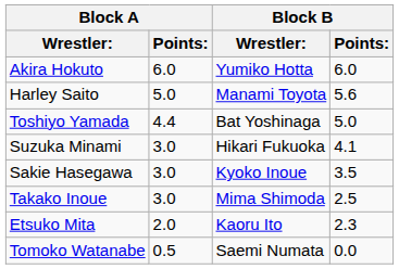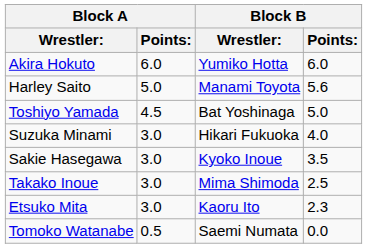 <table class="wikitable" style="margin: 1em auto 1em auto">
 <tr>
 <th colspan=2>Block A</th>
 <th colspan=2>Block B</th>
 </tr>
 <tr>
 <th>Wrestler:</th>
 <th>Points:</th>
 <th>Wrestler:</th>
 <th>Points:</th>
 </tr>
 <tr>
 <td><a href='#'>Akira Hokuto</a></td>
 <td>6.0</td>
 <td><a href='#'>Yumiko Hotta</a></td>
 <td>6.0</td>
 </tr>
 <tr>
 <td>Harley Saito</td>
 <td>5.0</td>
 <td><a href='#'>Manami Toyota</a></td>
 <td>5.6</td>
 </tr>
 <tr>
 <td><a href='#'>Toshiyo Yamada</a></td>
-<td>4.4</td>
+<td>4.5</td>
 <td>Bat Yoshinaga</td>
 <td>5.0</td>
 </tr>
 <tr>
 <td>Suzuka Minami</td>
 <td>3.0</td>
 <td>Hikari Fukuoka</td>
-<td>4.1</td>
+<td>4.0</td>
 </tr>
 <tr>
 <td>Sakie Hasegawa</td>
 <td>3.0</td>
 <td><a href='#'>Kyoko Inoue</a></td>
 <td>3.5</td>
 </tr>
 <tr>
 <td><a href='#'>Takako Inoue</a></td>
 <td>3.0</td>
 <td><a href='#'>Mima Shimoda</a></td>
 <td>2.5</td>
 </tr>
 <tr>
 <td><a href='#'>Etsuko Mita</a></td>
-<td>2.0</td>
+<td>3.0</td>
 <td><a href='#'>Kaoru Ito</a></td>
 <td>2.3</td>
 </tr>
 <tr>
 <td><a href='#'>Tomoko Watanabe</a></td>
 <td>0.5</td>
 <td>Saemi Numata</td>
 <td>0.0</td>
 </tr>
 </table>
